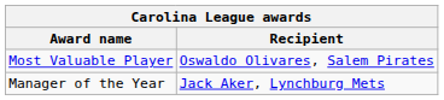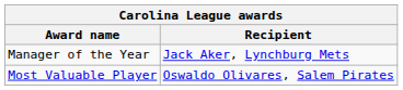 <table class="wikitable">
 <tr>
 <th colspan="2">Carolina League awards</th>
 </tr>
 <tr>
 <th>Award name</th>
 <th>Recipient</th>
 </tr>
 <tr>
+<td>Manager of the Year</td>
+<td><a href='#'>Jack Aker</a>, <a href='#'>Lynchburg Mets</a></td>
+</tr>
+<tr>
 <td><a href='#'>Most Valuable Player</a></td>
 <td><a href='#'>Oswaldo Olivares</a>, <a href='#'>Salem Pirates</a></td>
 </tr>
-<tr>
-<td>Manager of the Year</td>
-<td><a href='#'>Jack Aker</a>, <a href='#'>Lynchburg Mets</a></td>
-</tr>
 </table>
